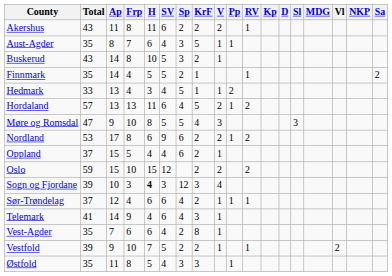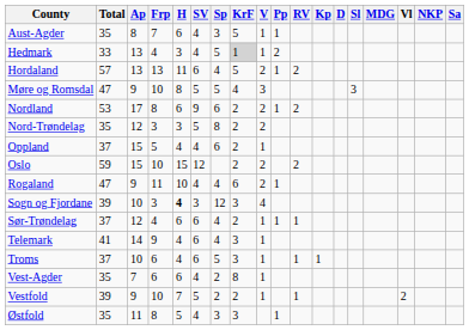 <table class=wikitable>
 <tr>
 <th>County</th>
 <th>Total</th>
 <th><a href='#'>Ap</a></th>
 <th><a href='#'>Frp</a></th>
 <th><a href='#'>H</a></th>
 <th><a href='#'>SV</a></th>
 <th><a href='#'>Sp</a></th>
 <th><a href='#'>KrF</a></th>
 <th><a href='#'>V</a></th>
 <th><a href='#'>Pp</a></th>
 <th><a href='#'>RV</a></th>
 <th><a href='#'>Kp</a></th>
 <th><a href='#'>D</a></th>
 <th><a href='#'>Sl</a></th>
 <th><a href='#'>MDG</a></th>
 <th>Vl</th>
 <th><a href='#'>NKP</a></th>
 <th><a href='#'>Sa</a></th>
 </tr>
 <tr>
-<td><a href='#'>Akershus</a></td>
-<td>43</td>
-<td>11</td>
-<td>8</td>
-<td>11</td>
-<td>6</td>
-<td>2</td>
-<td>2</td>
-<td>2</td>
-<td></td>
-<td>1</td>
-<td></td>
-<td></td>
-<td></td>
-<td></td>
-<td></td>
-<td></td>
-<td></td>
-</tr>
-<tr>
 <td><a href='#'>Aust-Agder</a></td>
 <td>35</td>
 <td>8</td>
 <td>7</td>
 <td>6</td>
 <td>4</td>
 <td>3</td>
 <td>5</td>
 <td>1</td>
 <td>1</td>
 <td></td>
 <td></td>
 <td></td>
 <td></td>
 <td></td>
 <td></td>
 <td></td>
 <td></td>
 </tr>
 <tr>
-<td><a href='#'>Buskerud</a></td>
-<td>43</td>
-<td>14</td>
-<td>8</td>
-<td>10</td>
-<td>5</td>
-<td>3</td>
-<td>2</td>
-<td>1</td>
-<td></td>
-<td></td>
-<td></td>
-<td></td>
-<td></td>
-<td></td>
-<td></td>
-<td></td>
-<td></td>
-</tr>
-<tr>
-<td><a href='#'>Finnmark</a></td>
-<td>35</td>
-<td>14</td>
-<td>4</td>
-<td>5</td>
-<td>5</td>
-<td>2</td>
-<td>1</td>
-<td></td>
-<td></td>
-<td>1</td>
-<td></td>
-<td></td>
-<td></td>
-<td></td>
-<td></td>
-<td></td>
-<td>2</td>
-</tr>
-<tr>
 <td><a href='#'>Hedmark</a></td>
 <td>33</td>
 <td>13</td>
 <td>4</td>
 <td>3</td>
 <td>4</td>
 <td>5</td>
-<td>1</td>
+<td style="background: lightgrey;">1</td>
 <td>1</td>
 <td>2</td>
 <td></td>
 <td></td>
 <td></td>
 <td></td>
 <td></td>
 <td></td>
 <td></td>
 <td></td>
 </tr>
 <tr>
 <td><a href='#'>Hordaland</a></td>
 <td>57</td>
 <td>13</td>
 <td>13</td>
 <td>11</td>
 <td>6</td>
 <td>4</td>
 <td>5</td>
 <td>2</td>
 <td>1</td>
 <td>2</td>
 <td></td>
 <td></td>
 <td></td>
 <td></td>
 <td></td>
 <td></td>
 <td></td>
 </tr>
 <tr>
 <td><a href='#'>Møre og Romsdal</a></td>
 <td>47</td>
 <td>9</td>
 <td>10</td>
 <td>8</td>
 <td>5</td>
 <td>5</td>
 <td>4</td>
 <td>3</td>
 <td></td>
 <td></td>
 <td></td>
 <td></td>
 <td>3</td>
 <td></td>
 <td></td>
 <td></td>
 <td></td>
 </tr>
 <tr>
 <td><a href='#'>Nordland</a></td>
 <td>53</td>
 <td>17</td>
 <td>8</td>
 <td>6</td>
 <td>9</td>
 <td>6</td>
 <td>2</td>
 <td>2</td>
 <td>1</td>
 <td>2</td>
 <td></td>
 <td></td>
 <td></td>
 <td></td>
 <td></td>
 <td></td>
 <td></td>
 </tr>
 <tr>
+<td><a href='#'>Nord-Trøndelag</a></td>
+<td>35</td>
+<td>12</td>
+<td>3</td>
+<td>3</td>
+<td>5</td>
+<td>8</td>
+<td>2</td>
+<td>2</td>
+<td></td>
+<td></td>
+<td></td>
+<td></td>
+<td></td>
+<td></td>
+<td></td>
+<td></td>
+<td></td>
+</tr>
+<tr>
 <td><a href='#'>Oppland</a></td>
 <td>37</td>
 <td>15</td>
 <td>5</td>
 <td>4</td>
 <td>4</td>
 <td>6</td>
 <td>2</td>
 <td>1</td>
 <td></td>
 <td></td>
 <td></td>
 <td></td>
 <td></td>
 <td></td>
 <td></td>
 <td></td>
 <td></td>
 </tr>
 <tr>
 <td><a href='#'>Oslo</a></td>
 <td>59</td>
 <td>15</td>
 <td>10</td>
 <td>15</td>
 <td>12</td>
 <td></td>
 <td>2</td>
 <td>2</td>
 <td></td>
 <td>2</td>
+<td></td>
+<td></td>
+<td></td>
+<td></td>
+<td></td>
+<td></td>
+<td></td>
+</tr>
+<tr>
+<td><a href='#'>Rogaland</a></td>
+<td>47</td>
+<td>9</td>
+<td>11</td>
+<td>10</td>
+<td>4</td>
+<td>4</td>
+<td>6</td>
+<td>2</td>
+<td>1</td>
+<td></td>
 <td></td>
 <td></td>
 <td></td>
 <td></td>
 <td></td>
 <td></td>
 <td></td>
 </tr>
 <tr>
 <td><a href='#'>Sogn og Fjordane</a></td>
 <td>39</td>
 <td>10</td>
 <td>3</td>
 <td><strong>4</strong></td>
 <td>3</td>
 <td>12</td>
 <td>3</td>
 <td>4</td>
 <td></td>
 <td></td>
 <td></td>
 <td></td>
 <td></td>
 <td></td>
 <td></td>
 <td></td>
 <td></td>
 </tr>
 <tr>
 <td><a href='#'>Sør-Trøndelag</a></td>
 <td>37</td>
 <td>12</td>
 <td>4</td>
 <td>6</td>
 <td>6</td>
 <td>4</td>
 <td>2</td>
 <td>1</td>
 <td>1</td>
 <td>1</td>
 <td></td>
 <td></td>
 <td></td>
 <td></td>
 <td></td>
 <td></td>
 <td></td>
 </tr>
 <tr>
 <td><a href='#'>Telemark</a></td>
 <td>41</td>
 <td>14</td>
 <td>9</td>
 <td>4</td>
 <td>6</td>
 <td>4</td>
 <td>3</td>
 <td>1</td>
 <td></td>
 <td></td>
 <td></td>
 <td></td>
 <td></td>
 <td></td>
 <td></td>
 <td></td>
 <td></td>
 </tr>
 <tr>
+<td><a href='#'>Troms</a></td>
+<td>37</td>
+<td>10</td>
+<td>6</td>
+<td>4</td>
+<td>6</td>
+<td>5</td>
+<td>3</td>
+<td>1</td>
+<td></td>
+<td>1</td>
+<td>1</td>
+<td></td>
+<td></td>
+<td></td>
+<td></td>
+<td></td>
+<td></td>
+</tr>
+<tr>
 <td><a href='#'>Vest-Agder</a></td>
 <td>35</td>
 <td>7</td>
 <td>6</td>
 <td>6</td>
 <td>4</td>
 <td>2</td>
 <td>8</td>
 <td>1</td>
 <td></td>
 <td></td>
 <td></td>
 <td></td>
 <td></td>
 <td></td>
 <td></td>
 <td></td>
 <td></td>
 </tr>
 <tr>
 <td><a href='#'>Vestfold</a></td>
 <td>39</td>
 <td>9</td>
 <td>10</td>
 <td>7</td>
 <td>5</td>
 <td>2</td>
 <td>2</td>
 <td>1</td>
 <td></td>
 <td>1</td>
 <td></td>
 <td></td>
 <td></td>
 <td></td>
 <td>2</td>
 <td></td>
 <td></td>
 </tr>
 <tr>
 <td><a href='#'>Østfold</a></td>
 <td>35</td>
 <td>11</td>
 <td>8</td>
 <td>5</td>
 <td>4</td>
 <td>3</td>
 <td>3</td>
 <td></td>
 <td>1</td>
 <td></td>
 <td></td>
 <td></td>
 <td></td>
 <td></td>
 <td></td>
 <td></td>
 <td></td>
 </tr>
 </table>
